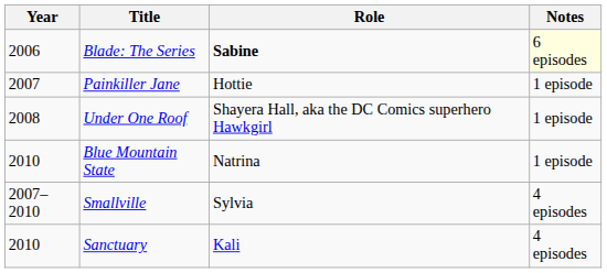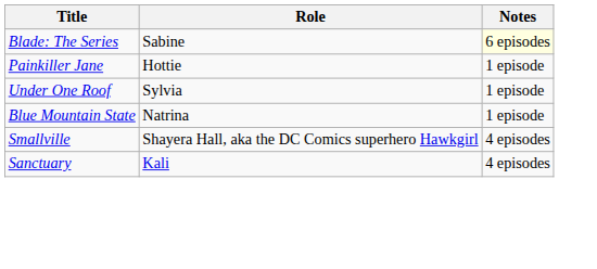 <table class="wikitable sortable">
 <tr>
-<th>Year</th>
 <th>Title</th>
 <th>Role</th>
 <th class="unsortable">Notes</th>
 </tr>
 <tr>
-<td>2006</td>
 <td><em><a href='#'>Blade: The Series</a></em></td>
-<td><strong>Sabine</strong></td>
+<td>Sabine</td>
 <td style="background: lightyellow;">6 episodes</td>
 </tr>
 <tr>
-<td>2007</td>
 <td><em><a href='#'>Painkiller Jane</a></em></td>
 <td>Hottie</td>
 <td>1 episode</td>
 </tr>
 <tr>
-<td>2008</td>
 <td><em><a href='#'>Under One Roof</a></em></td>
-<td>Shayera Hall, aka the DC Comics superhero <a href='#'>Hawkgirl</a></td>
+<td>Sylvia</td>
 <td>1 episode</td>
 </tr>
 <tr>
-<td>2010</td>
 <td><em><a href='#'>Blue Mountain State</a></em></td>
 <td>Natrina</td>
 <td>1 episode</td>
 </tr>
 <tr>
-<td>2007–2010</td>
 <td><em><a href='#'>Smallville</a></em></td>
-<td>Sylvia</td>
+<td>Shayera Hall, aka the DC Comics superhero <a href='#'>Hawkgirl</a></td>
 <td>4 episodes</td>
 </tr>
 <tr>
-<td>2010</td>
 <td><em><a href='#'>Sanctuary</a></em></td>
 <td><a href='#'>Kali</a></td>
 <td>4 episodes</td>
 </tr>
 </table>
